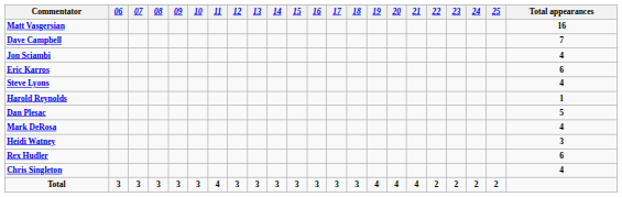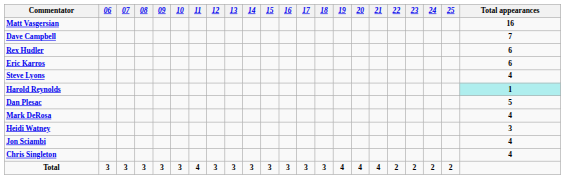 <table class="wikitable sortable" style="width: 100%; text-align: center; font-size: 12px;">
 <tr>
 <th>Commentator</th>
 <th><em><a href='#'>06</a></em></th>
 <th><em><a href='#'>07</a></em></th>
 <th><em><a href='#'>08</a></em></th>
 <th><em><a href='#'>09</a></em></th>
 <th><em><a href='#'>10</a></em></th>
 <th><em><a href='#'>11</a></em></th>
 <th><em><a href='#'>12</a></em></th>
 <th><em><a href='#'>13</a></em></th>
 <th><em><a href='#'>14</a></em></th>
 <th><em><a href='#'>15</a></em></th>
 <th><em><a href='#'>16</a></em></th>
 <th><em><a href='#'>17</a></em></th>
 <th><em><a href='#'>18</a></em></th>
 <th><em><a href='#'>19</a></em></th>
 <th><em><a href='#'>20</a></em></th>
 <th><em><a href='#'>21</a></em></th>
 <th><em><a href='#'>22</a></em></th>
 <th><em><a href='#'>23</a></em></th>
 <th><em><a href='#'>24</a></em></th>
 <th><em><a href='#'>25</a></em></th>
 <th>Total appearances</th>
 </tr>
 <tr>
 <td style="text-align:left;"><strong><a href='#'>Matt Vasgersian</a></strong></td>
 <td></td>
 <td></td>
 <td></td>
 <td></td>
 <td></td>
 <td></td>
 <td></td>
 <td></td>
 <td></td>
 <td></td>
 <td></td>
 <td></td>
 <td></td>
 <td></td>
 <td></td>
 <td></td>
 <td></td>
 <td></td>
 <td></td>
 <td></td>
 <td><strong>16</strong></td>
 </tr>
 <tr>
 <td style="text-align:left;"><strong><a href='#'>Dave Campbell</a></strong></td>
 <td></td>
 <td></td>
 <td></td>
 <td></td>
 <td></td>
 <td></td>
 <td></td>
 <td></td>
 <td></td>
 <td></td>
 <td></td>
 <td></td>
 <td></td>
 <td></td>
 <td></td>
 <td></td>
 <td></td>
 <td></td>
 <td></td>
 <td></td>
 <td><strong>7</strong></td>
 </tr>
 <tr>
-<td style="text-align:left;"><strong><a href='#'>Jon Sciambi</a></strong></td>
+<td style="text-align:left;"><strong><a href='#'>Rex Hudler</a></strong></td>
 <td></td>
 <td></td>
 <td></td>
 <td></td>
 <td></td>
 <td></td>
 <td></td>
 <td></td>
 <td></td>
 <td></td>
 <td></td>
 <td></td>
 <td></td>
 <td></td>
 <td></td>
 <td></td>
 <td></td>
 <td></td>
 <td></td>
 <td></td>
-<td><strong>4</strong></td>
+<td><strong>6</strong></td>
 </tr>
 <tr>
 <td style="text-align:left;"><strong><a href='#'>Eric Karros</a></strong></td>
 <td></td>
 <td></td>
 <td></td>
 <td></td>
 <td></td>
 <td></td>
 <td></td>
 <td></td>
 <td></td>
 <td></td>
 <td></td>
 <td></td>
 <td></td>
 <td></td>
 <td></td>
 <td></td>
 <td></td>
 <td></td>
 <td></td>
 <td></td>
 <td><strong>6</strong></td>
 </tr>
 <tr>
 <td style="text-align:left;"><strong><a href='#'>Steve Lyons</a></strong></td>
 <td></td>
 <td></td>
 <td></td>
 <td></td>
 <td></td>
 <td></td>
 <td></td>
 <td></td>
 <td></td>
 <td></td>
 <td></td>
 <td></td>
 <td></td>
 <td></td>
 <td></td>
 <td></td>
 <td></td>
 <td></td>
 <td></td>
 <td></td>
 <td><strong>4</strong></td>
 </tr>
 <tr>
 <td style="text-align:left;"><strong><a href='#'>Harold Reynolds</a></strong></td>
 <td></td>
 <td></td>
 <td></td>
 <td></td>
 <td></td>
 <td></td>
 <td></td>
 <td></td>
 <td></td>
 <td></td>
 <td></td>
 <td></td>
 <td></td>
 <td></td>
 <td></td>
 <td></td>
 <td></td>
 <td></td>
 <td></td>
 <td></td>
-<td><strong>1</strong></td>
+<td style="background: paleturquoise;"><strong>1</strong></td>
 </tr>
 <tr>
 <td style="text-align:left;"><strong><a href='#'>Dan Plesac</a></strong></td>
 <td></td>
 <td></td>
 <td></td>
 <td></td>
 <td></td>
 <td></td>
 <td></td>
 <td></td>
 <td></td>
 <td></td>
 <td></td>
 <td></td>
 <td></td>
 <td></td>
 <td></td>
 <td></td>
 <td></td>
 <td></td>
 <td></td>
 <td></td>
 <td><strong>5</strong></td>
 </tr>
 <tr>
 <td style="text-align:left;"><strong><a href='#'>Mark DeRosa</a></strong></td>
 <td></td>
 <td></td>
 <td></td>
 <td></td>
 <td></td>
 <td></td>
 <td></td>
 <td></td>
 <td></td>
 <td></td>
 <td></td>
 <td></td>
 <td></td>
 <td></td>
 <td></td>
 <td></td>
 <td></td>
 <td></td>
 <td></td>
 <td></td>
 <td><strong>4</strong></td>
 </tr>
 <tr>
 <td style="text-align:left;"><strong><a href='#'>Heidi Watney</a></strong></td>
 <td></td>
 <td></td>
 <td></td>
 <td></td>
 <td></td>
 <td></td>
 <td></td>
 <td></td>
 <td></td>
 <td></td>
 <td></td>
 <td></td>
 <td></td>
 <td></td>
 <td></td>
 <td></td>
 <td></td>
 <td></td>
 <td></td>
 <td></td>
 <td><strong>3</strong></td>
 </tr>
 <tr>
-<td style="text-align:left;"><strong><a href='#'>Rex Hudler</a></strong></td>
+<td style="text-align:left;"><strong><a href='#'>Jon Sciambi</a></strong></td>
 <td></td>
 <td></td>
 <td></td>
 <td></td>
 <td></td>
 <td></td>
 <td></td>
 <td></td>
 <td></td>
 <td></td>
 <td></td>
 <td></td>
 <td></td>
 <td></td>
 <td></td>
 <td></td>
 <td></td>
 <td></td>
 <td></td>
 <td></td>
-<td><strong>6</strong></td>
+<td><strong>4</strong></td>
 </tr>
 <tr>
 <td style="text-align:left;"><strong><a href='#'>Chris Singleton</a></strong></td>
 <td></td>
 <td></td>
 <td></td>
 <td></td>
 <td></td>
 <td></td>
 <td></td>
 <td></td>
 <td></td>
 <td></td>
 <td></td>
 <td></td>
 <td></td>
 <td></td>
 <td></td>
 <td></td>
 <td></td>
 <td></td>
 <td></td>
 <td></td>
 <td><strong>4</strong></td>
 </tr>
 <tr class="sortbottom">
 <td><strong>Total</strong></td>
 <td style="text-align:center;"><strong>3</strong></td>
 <td style="text-align:center;"><strong>3</strong></td>
 <td style="text-align:center;"><strong>3</strong></td>
 <td style="text-align:center;"><strong>3</strong></td>
 <td style="text-align:center;"><strong>3</strong></td>
 <td style="text-align:center;"><strong>4</strong></td>
 <td style="text-align:center;"><strong>3</strong></td>
 <td style="text-align:center;"><strong>3</strong></td>
 <td style="text-align:center;"><strong>3</strong></td>
 <td style="text-align:center;"><strong>3</strong></td>
 <td style="text-align:center;"><strong>3</strong></td>
 <td style="text-align:center;"><strong>3</strong></td>
 <td style="text-align:center;"><strong>3</strong></td>
 <td style="text-align:center;"><strong>4</strong></td>
 <td style="text-align:center;"><strong>4</strong></td>
 <td style="text-align:center;"><strong>4</strong></td>
 <td style="text-align:center;"><strong>2</strong></td>
 <td style="text-align:center;"><strong>2</strong></td>
 <td style="text-align:center;"><strong>2</strong></td>
 <td><strong>2</strong></td>
 <td></td>
 </tr>
 </table>
